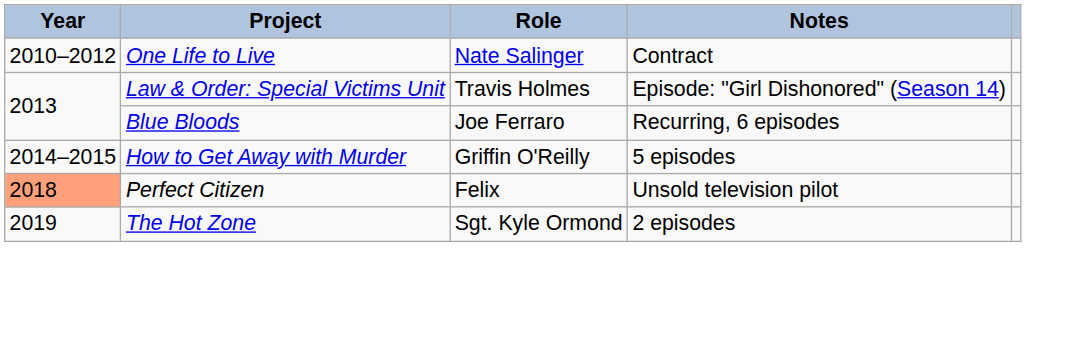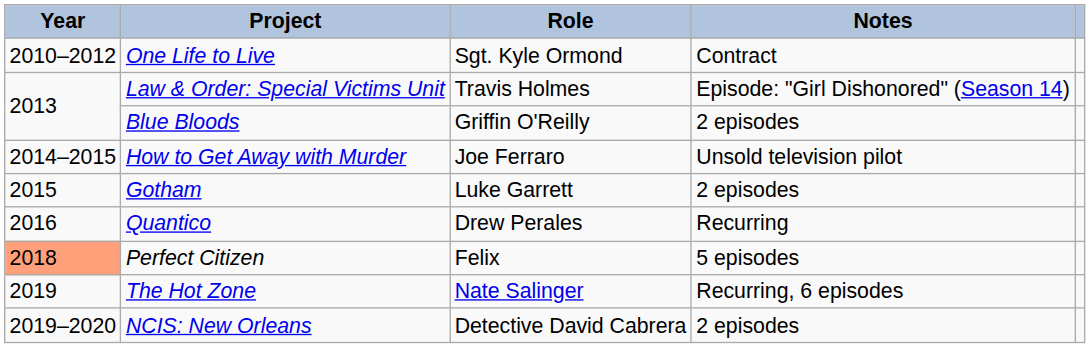 <table class="wikitable">
 <tr>
 <th style="background:#B0C4DE;">Year</th>
 <th style="background:#B0C4DE;">Project</th>
 <th style="background:#B0C4DE;">Role</th>
 <th style="background:#B0C4DE;">Notes</th>
 <th style="background:#B0C4DE;"></th>
 </tr>
 <tr>
 <td>2010–2012</td>
 <td><em><a href='#'>One Life to Live</a></em></td>
-<td><a href='#'>Nate Salinger</a></td>
+<td>Sgt. Kyle Ormond</td>
 <td>Contract</td>
 <td></td>
 </tr>
 <tr>
 <td rowspan="2">2013</td>
 <td><em><a href='#'>Law & Order: Special Victims Unit</a></em></td>
 <td>Travis Holmes</td>
 <td>Episode: "Girl Dishonored" (<a href='#'>Season 14</a>)</td>
 <td></td>
 </tr>
 <tr>
 <td><em><a href='#'>Blue Bloods</a></em></td>
-<td>Joe Ferraro</td>
-<td>Recurring, 6 episodes</td>
+<td>Griffin O'Reilly</td>
+<td>2 episodes</td>
 <td></td>
 </tr>
 <tr>
 <td>2014–2015</td>
 <td><em><a href='#'>How to Get Away with Murder</a></em></td>
-<td>Griffin O'Reilly</td>
-<td>5 episodes</td>
+<td>Joe Ferraro</td>
+<td>Unsold television pilot</td>
+<td></td>
+</tr>
+<tr>
+<td>2015</td>
+<td><em><a href='#'>Gotham</a></em></td>
+<td>Luke Garrett</td>
+<td>2 episodes</td>
+<td></td>
+</tr>
+<tr>
+<td>2016</td>
+<td><em><a href='#'>Quantico</a></em></td>
+<td>Drew Perales</td>
+<td>Recurring</td>
 <td></td>
 </tr>
 <tr>
 <td style="background: lightsalmon;">2018</td>
 <td><em>Perfect Citizen</em></td>
 <td>Felix</td>
-<td>Unsold television pilot</td>
+<td>5 episodes</td>
 <td></td>
 </tr>
 <tr>
 <td>2019</td>
 <td><em><a href='#'>The Hot Zone</a></em></td>
-<td>Sgt. Kyle Ormond</td>
+<td><a href='#'>Nate Salinger</a></td>
+<td>Recurring, 6 episodes</td>
+<td></td>
+</tr>
+<tr>
+<td>2019–2020</td>
+<td><em><a href='#'>NCIS: New Orleans</a></em></td>
+<td>Detective David Cabrera</td>
 <td>2 episodes</td>
 <td></td>
 </tr>
 </table>
